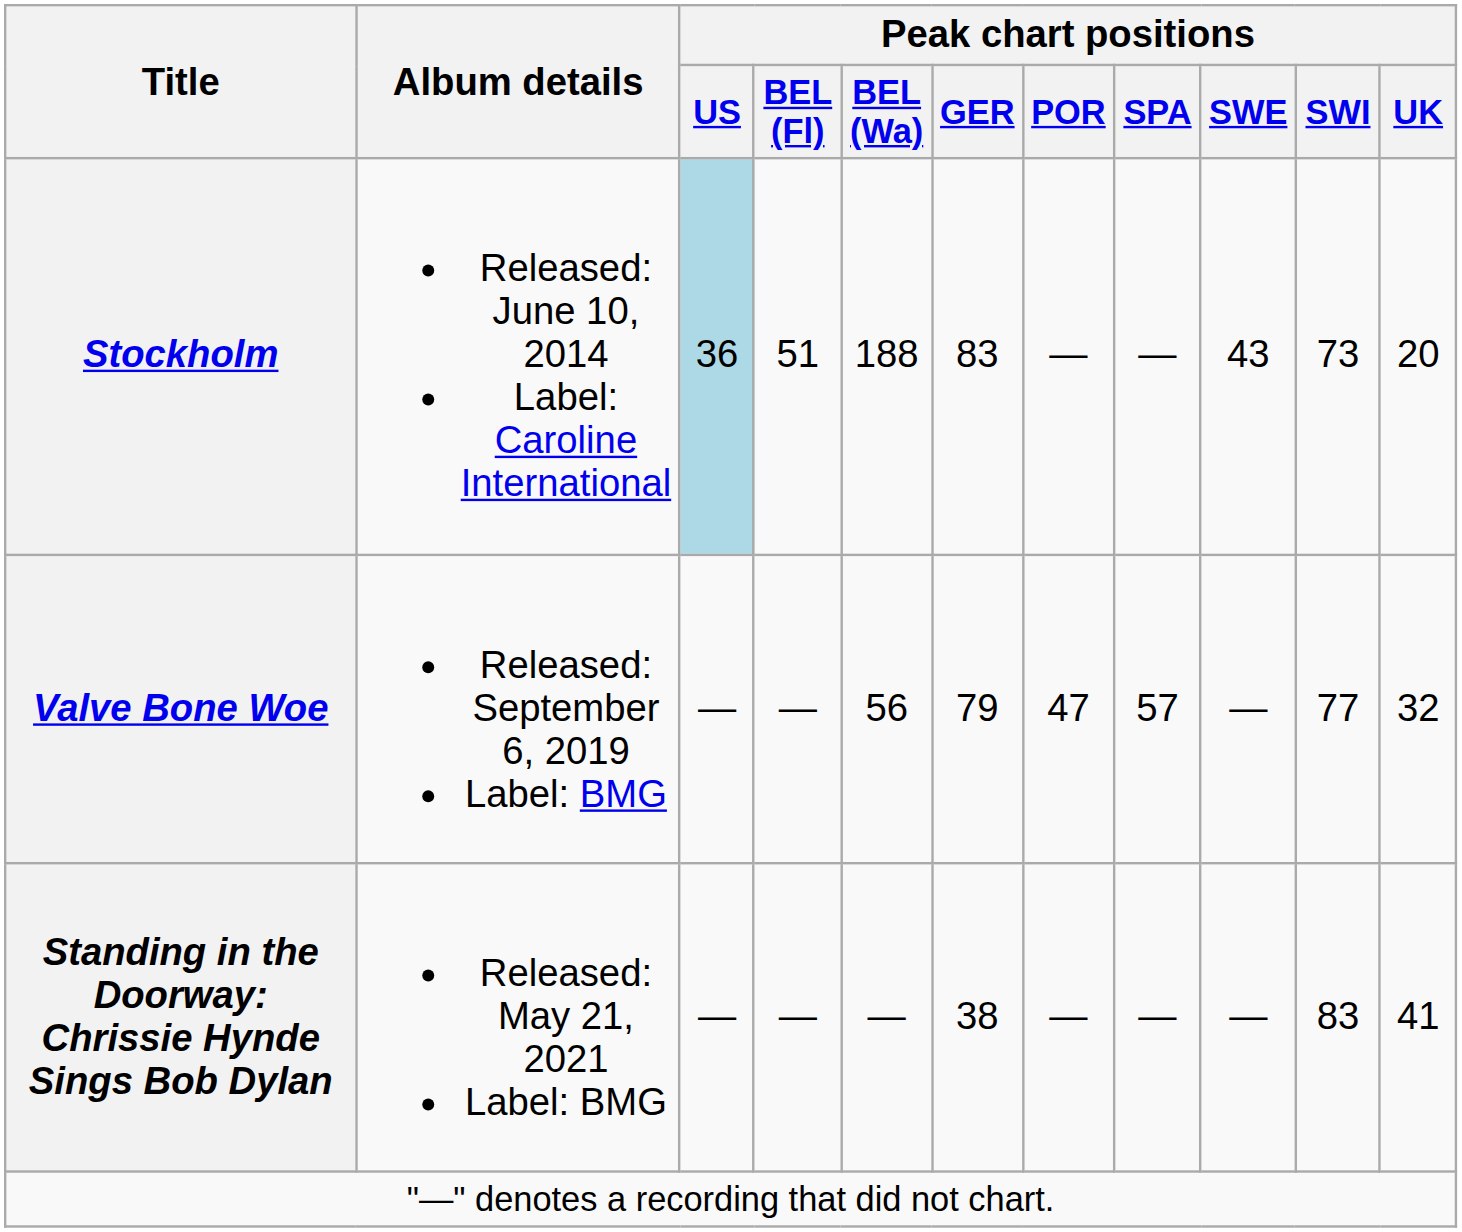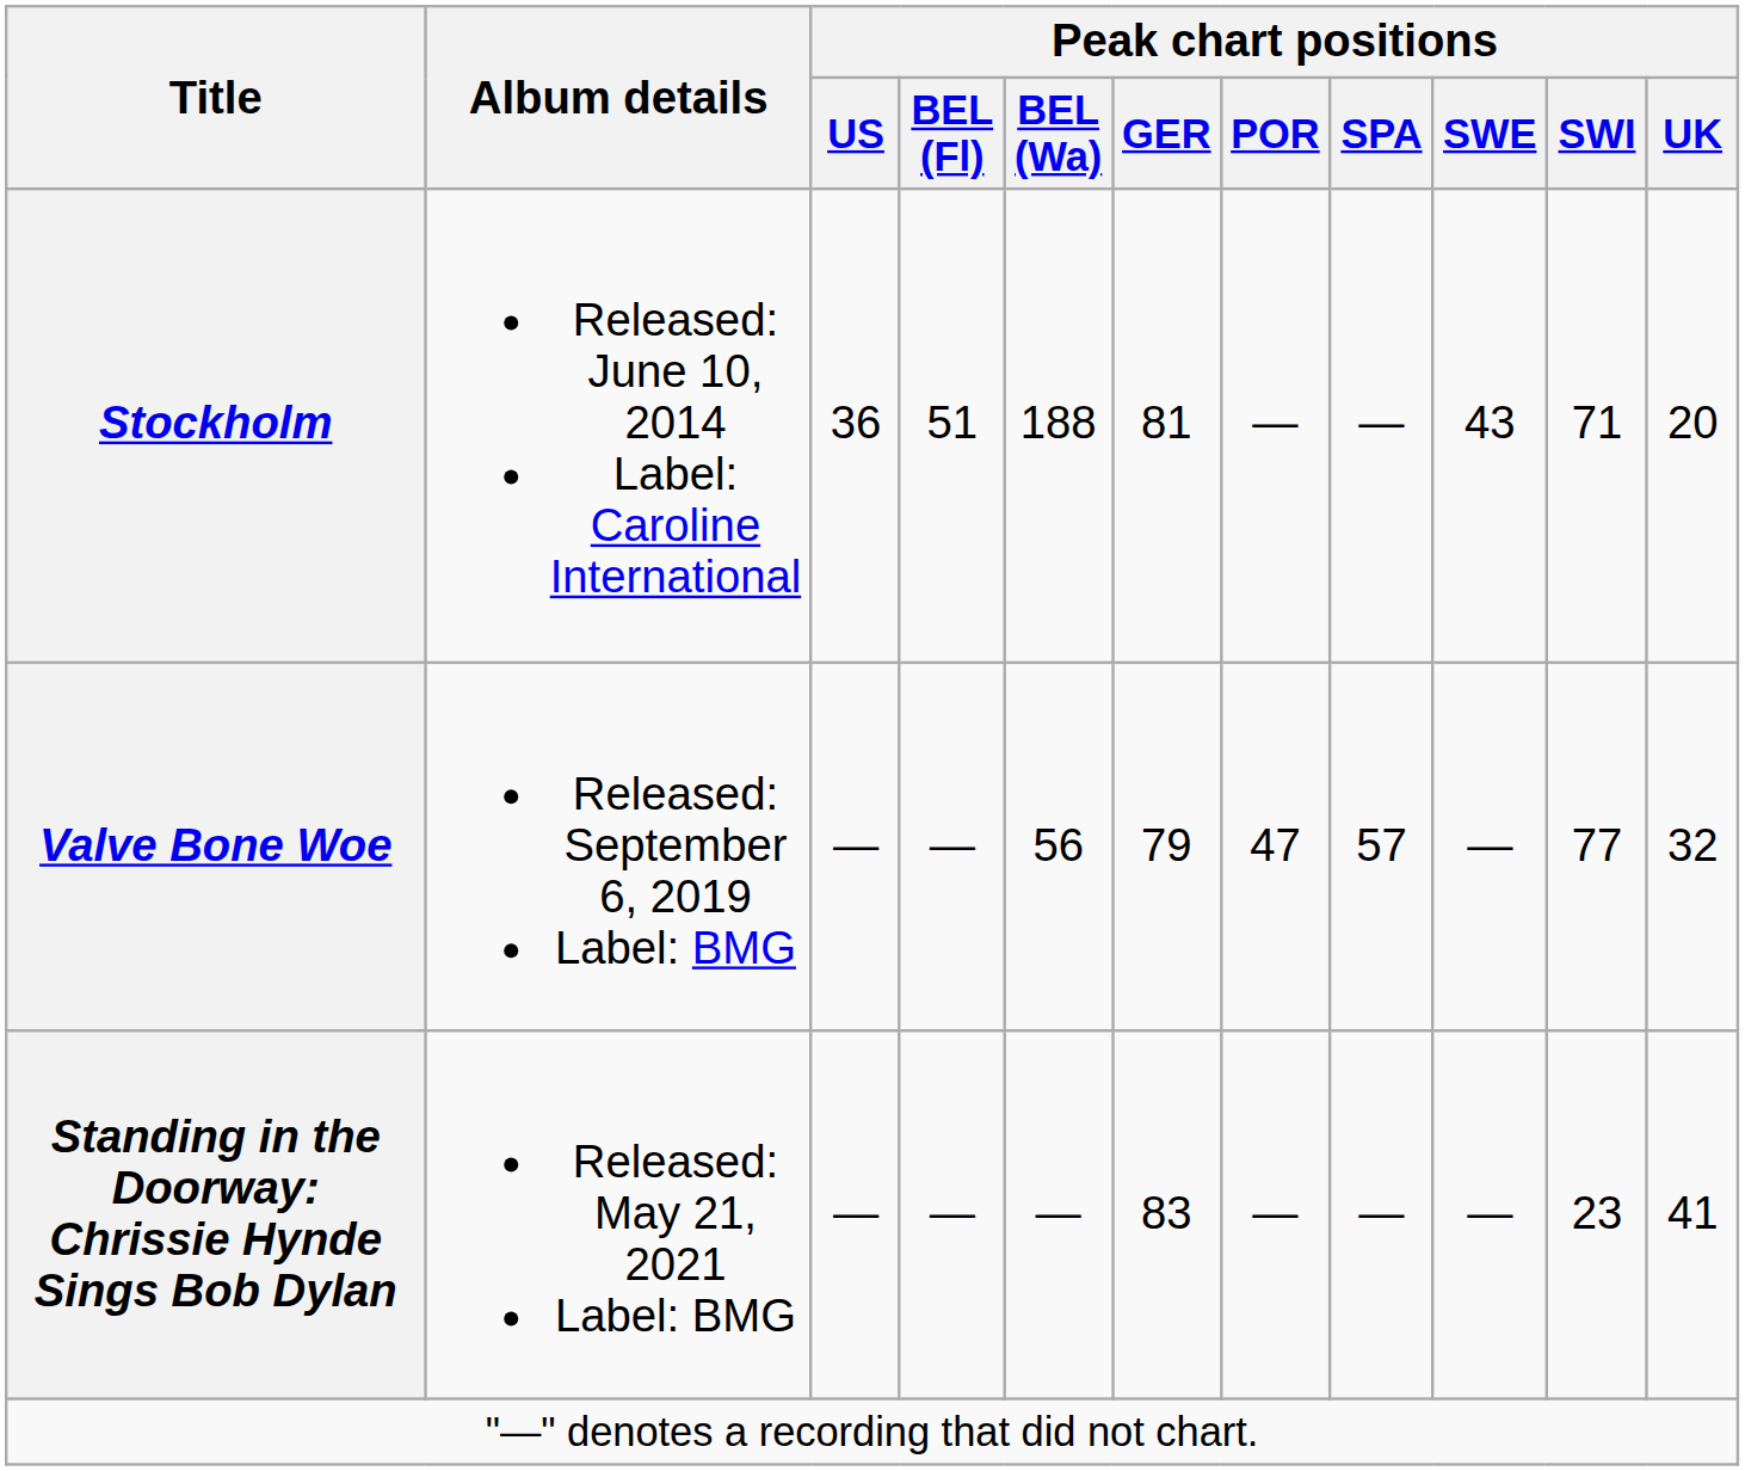 <table class="wikitable plainrowheaders" style="text-align:center;">
 <tr>
 <th rowspan="2" scope="col" style="width:15em;">Title</th>
 <th rowspan="2" scope="col">Album details</th>
 <th colspan="9" scope="col">Peak chart positions</th>
 </tr>
 <tr>
 <th scope="col" style="width:2.2em;font-size:90%;"><a href='#'>US</a><br></th>
 <th scope="col" style="width:2.2em;font-size:90%;"><a href='#'>BEL<br>(Fl)</a><br></th>
 <th scope="col" style="width:2.2em;font-size:90%;"><a href='#'>BEL<br>(Wa)</a><br></th>
 <th scope="col" style="width:2.2em;font-size:90%;"><a href='#'>GER</a><br></th>
 <th scope="col" style="width:2.2em;font-size:90%;"><a href='#'>POR</a><br></th>
 <th scope="col" style="width:2.2em;font-size:90%;"><a href='#'>SPA</a><br></th>
 <th scope="col" style="width:2.2em;font-size:90%;"><a href='#'>SWE</a><br></th>
 <th scope="col" style="width:2.2em;font-size:90%;"><a href='#'>SWI</a><br></th>
 <th scope="col" style="width:2.2em;font-size:90%;"><a href='#'>UK</a><br></th>
 </tr>
 <tr>
 <th scope="row"><em><a href='#'>Stockholm</a></em></th>
 <td><br><ul><li>Released: June 10, 2014</li><li>Label: <a href='#'>Caroline International</a></li></ul></td>
-<td style="background: lightblue;">36</td>
+<td>36</td>
 <td>51</td>
 <td>188</td>
-<td>83</td>
+<td>81</td>
 <td>—</td>
 <td>—</td>
 <td>43</td>
-<td>73</td>
+<td>71</td>
 <td>20</td>
 </tr>
 <tr>
 <th scope="row"><em><a href='#'>Valve Bone Woe</a></em></th>
 <td><br><ul><li>Released: September 6, 2019</li><li>Label: <a href='#'>BMG</a></li></ul></td>
 <td>—</td>
 <td>—</td>
 <td>56</td>
 <td>79</td>
 <td>47</td>
 <td>57</td>
 <td>—</td>
 <td>77</td>
 <td>32</td>
 </tr>
 <tr>
 <th scope="row"><em>Standing in the Doorway: Chrissie Hynde Sings Bob Dylan</em></th>
 <td><br><ul><li>Released: May 21, 2021</li><li>Label: BMG</li></ul></td>
 <td>—</td>
 <td>—</td>
 <td>—</td>
-<td>38</td>
+<td>83</td>
 <td>—</td>
 <td>—</td>
 <td>—</td>
-<td>83</td>
+<td>23</td>
 <td>41</td>
 </tr>
 <tr>
 <td colspan="11" style="font-size:90%">"—" denotes a recording that did not chart.</td>
 </tr>
 </table>
